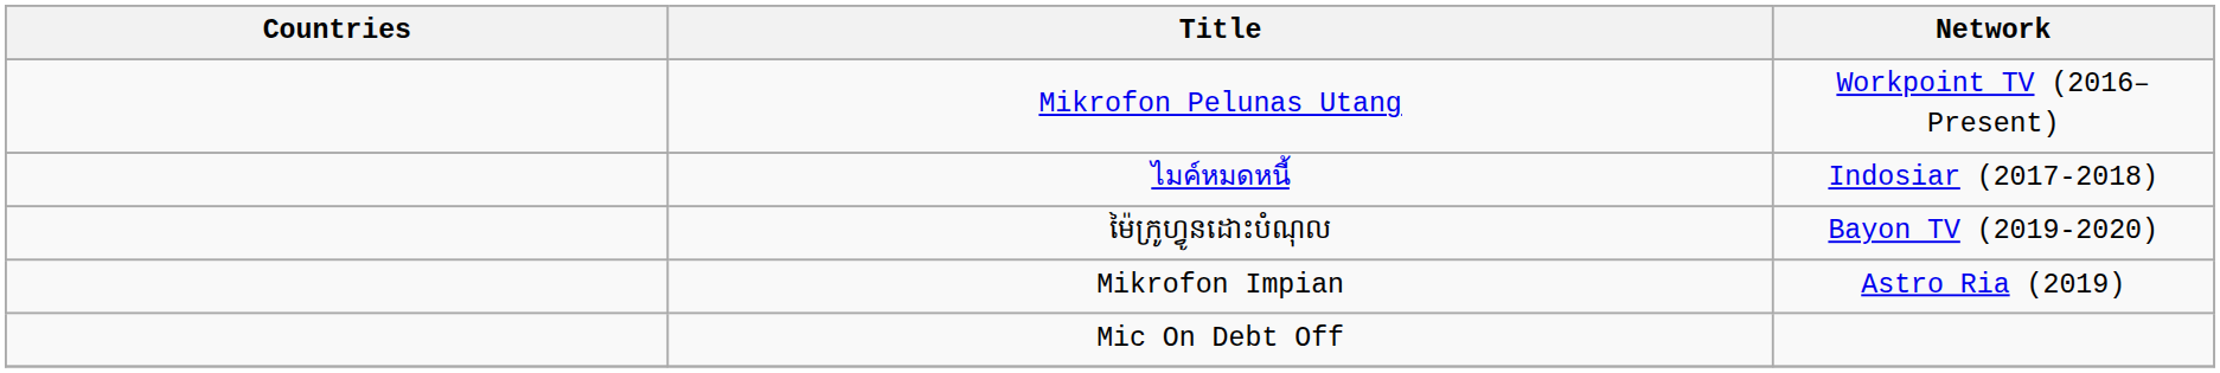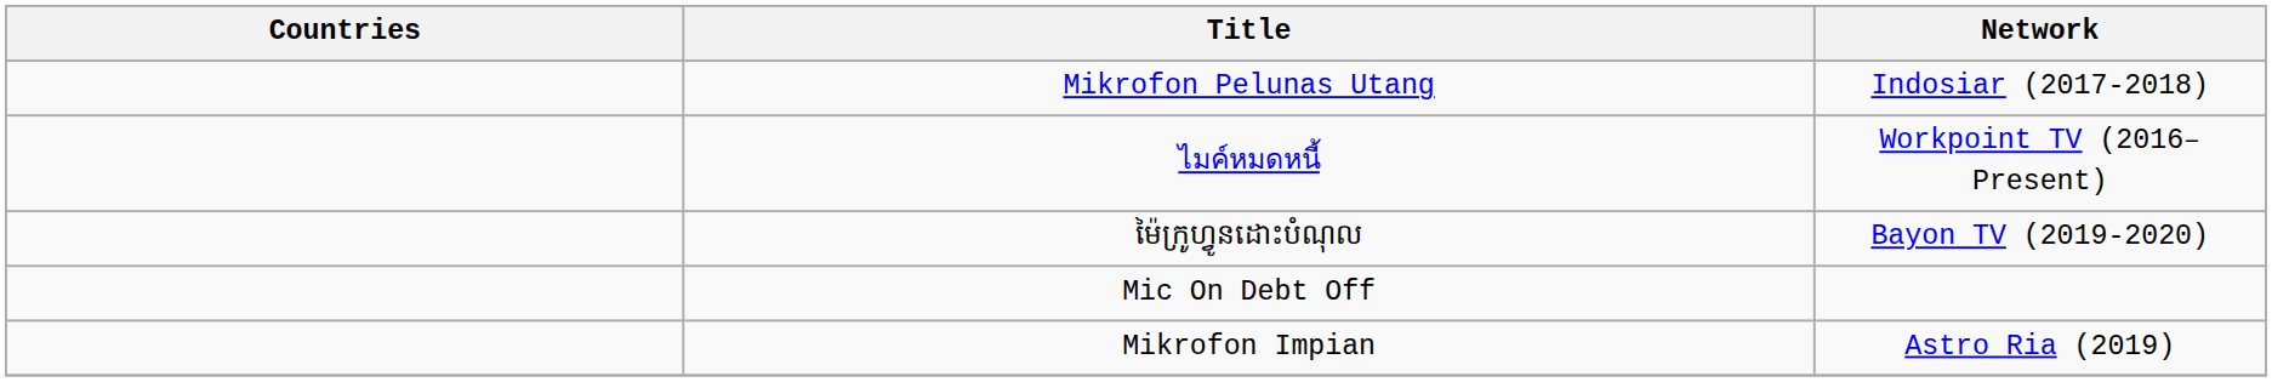 <table class="wikitable" style="text-align:center; font-size:95%; line-height:18px; width:50%;">
 <tr>
 <th width="15%">Countries</th>
 <th width="25%">Title</th>
 <th width="10%">Network</th>
 </tr>
 <tr>
 <td align="left"><strong></strong></td>
 <td><a href='#'>Mikrofon Pelunas Utang</a></td>
-<td><a href='#'>Workpoint TV</a> (2016–Present)</td>
+<td><a href='#'>Indosiar</a> (2017-2018)</td>
 </tr>
 <tr>
 <td align="left"><strong></strong></td>
 <td><a href='#'>ไมค์หมดหนี้</a></td>
-<td><a href='#'>Indosiar</a> (2017-2018)</td>
+<td><a href='#'>Workpoint TV</a> (2016–Present)</td>
 </tr>
 <tr>
 <td align="left"><strong></strong></td>
 <td>ម៉ៃក្រូហ្វូនដោះបំណុល</td>
 <td><a href='#'>Bayon TV</a> (2019-2020)</td>
 </tr>
 <tr>
 <td align="left"><strong></strong></td>
+<td>Mic On Debt Off</td>
+<td></td>
+</tr>
+<tr>
+<td align="left"><strong></strong></td>
 <td>Mikrofon Impian</td>
 <td><a href='#'>Astro Ria</a> (2019)</td>
 </tr>
 <tr>
-<td align="left"><strong></strong></td>
-<td>Mic On Debt Off</td>
-<td></td>
-</tr>
-<tr>
 </tr>
 </table>
